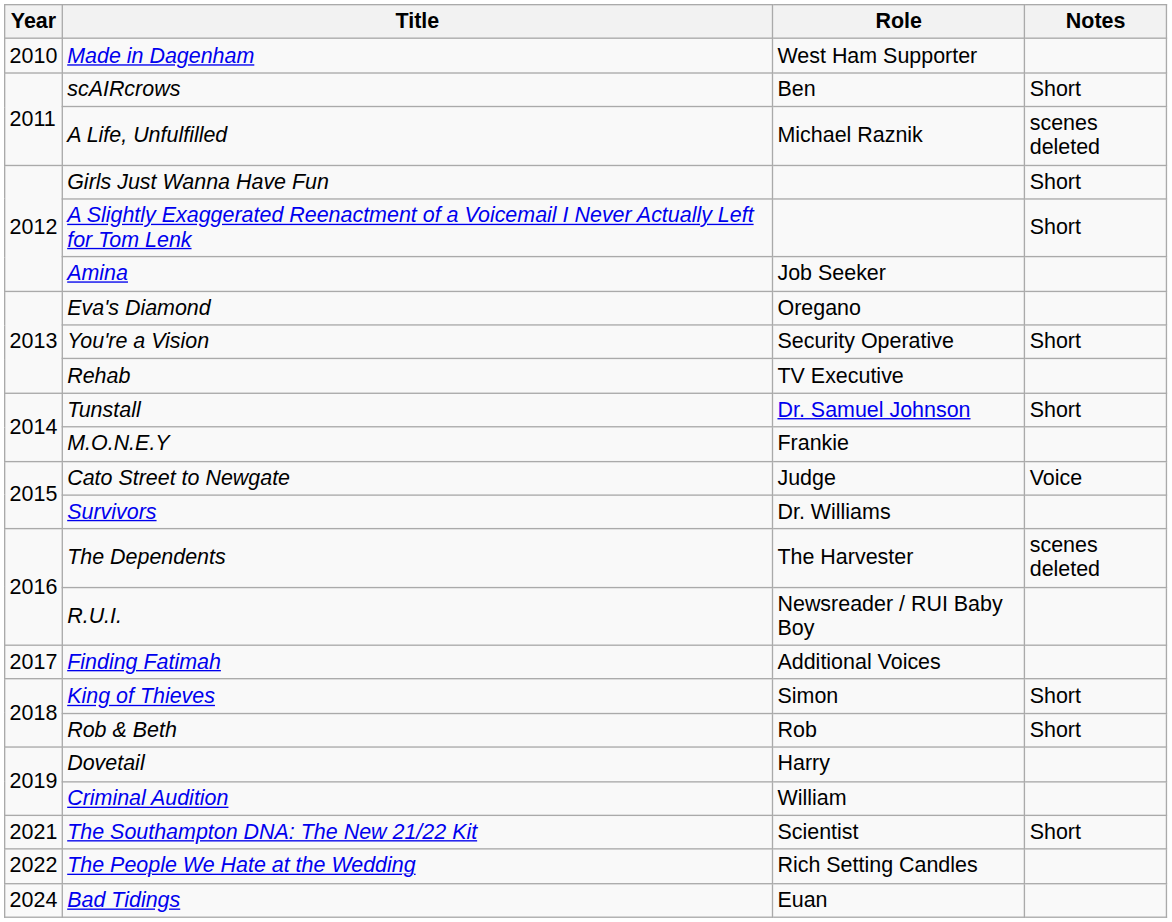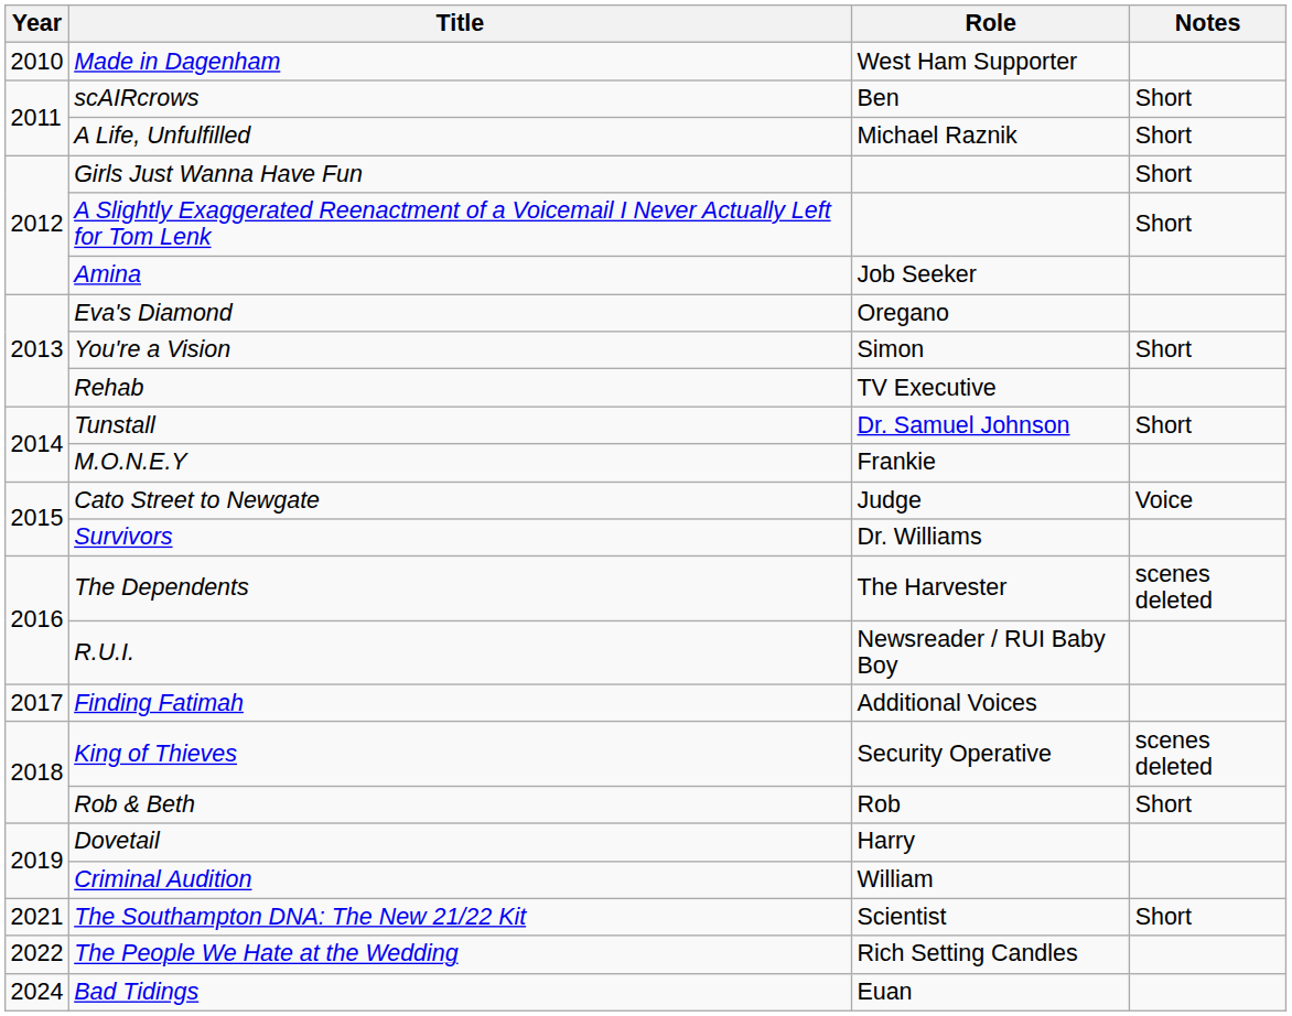 <table class="wikitable sortable">
 <tr>
 <th>Year</th>
 <th>Title</th>
 <th>Role</th>
 <th>Notes</th>
 </tr>
 <tr>
 <td>2010</td>
 <td><em><a href='#'>Made in Dagenham</a></em></td>
 <td>West Ham Supporter</td>
 <td></td>
 </tr>
 <tr>
 <td rowspan="2">2011</td>
 <td><em>scAIRcrows</em></td>
 <td>Ben</td>
 <td>Short</td>
 </tr>
 <tr>
 <td><em>A Life, Unfulfilled</em></td>
 <td>Michael Raznik</td>
-<td>scenes deleted</td>
+<td>Short</td>
 </tr>
 <tr>
 <td rowspan="3">2012</td>
 <td><em>Girls Just Wanna Have Fun</em></td>
 <td></td>
 <td>Short</td>
 </tr>
 <tr>
 <td><em><a href='#'>A Slightly Exaggerated Reenactment of a Voicemail I Never Actually Left for Tom Lenk</a></em></td>
 <td></td>
 <td>Short</td>
 </tr>
 <tr>
 <td><em><a href='#'>Amina</a></em></td>
 <td>Job Seeker</td>
 <td></td>
 </tr>
 <tr>
 <td rowspan="3">2013</td>
 <td><em>Eva's Diamond</em></td>
 <td>Oregano</td>
 <td></td>
 </tr>
 <tr>
 <td><em>You're a Vision</em></td>
-<td>Security Operative</td>
+<td>Simon</td>
 <td>Short</td>
 </tr>
 <tr>
 <td><em>Rehab</em></td>
 <td>TV Executive</td>
 <td></td>
 </tr>
 <tr>
 <td rowspan="2">2014</td>
 <td><em>Tunstall</em></td>
 <td><a href='#'>Dr. Samuel Johnson</a></td>
 <td>Short</td>
 </tr>
 <tr>
 <td><em>M.O.N.E.Y</em></td>
 <td>Frankie</td>
 <td></td>
 </tr>
 <tr>
 <td rowspan="2">2015</td>
 <td><em>Cato Street to Newgate</em></td>
 <td>Judge</td>
 <td>Voice</td>
 </tr>
 <tr>
 <td><em><a href='#'>Survivors</a></em></td>
 <td>Dr. Williams</td>
 <td></td>
 </tr>
 <tr>
 <td rowspan="2">2016</td>
 <td><em>The Dependents</em></td>
 <td>The Harvester</td>
 <td>scenes deleted</td>
 </tr>
 <tr>
 <td><em>R.U.I.</em></td>
 <td>Newsreader / RUI Baby Boy</td>
 <td></td>
 </tr>
 <tr>
 <td>2017</td>
 <td><em><a href='#'>Finding Fatimah</a></em></td>
 <td>Additional Voices</td>
 <td></td>
 </tr>
 <tr>
 <td rowspan="2">2018</td>
 <td><a href='#'><em>King of Thieves</em></a></td>
-<td>Simon</td>
-<td>Short</td>
+<td>Security Operative</td>
+<td>scenes deleted</td>
 </tr>
 <tr>
 <td><em>Rob & Beth</em></td>
 <td>Rob</td>
 <td>Short</td>
 </tr>
 <tr>
 <td rowspan="2">2019</td>
 <td><em>Dovetail</em></td>
 <td>Harry</td>
 <td></td>
 </tr>
 <tr>
 <td><em><a href='#'>Criminal Audition</a></em></td>
 <td>William</td>
 <td></td>
 </tr>
 <tr>
 <td>2021</td>
 <td><em><a href='#'>The Southampton DNA: The New 21/22 Kit</a></em></td>
 <td>Scientist</td>
 <td>Short</td>
 </tr>
 <tr>
 <td>2022</td>
 <td><em><a href='#'>The People We Hate at the Wedding</a></em></td>
 <td>Rich Setting Candles</td>
 <td></td>
 </tr>
 <tr>
 <td>2024</td>
 <td><em><a href='#'>Bad Tidings</a></em></td>
 <td>Euan</td>
 <td></td>
 </tr>
 </table>
